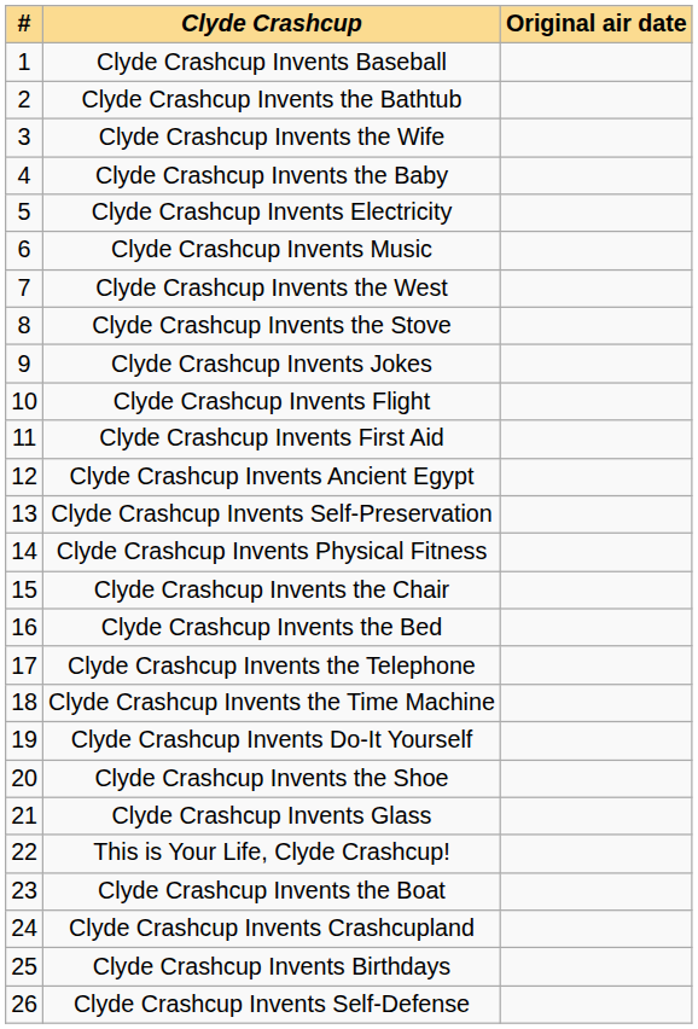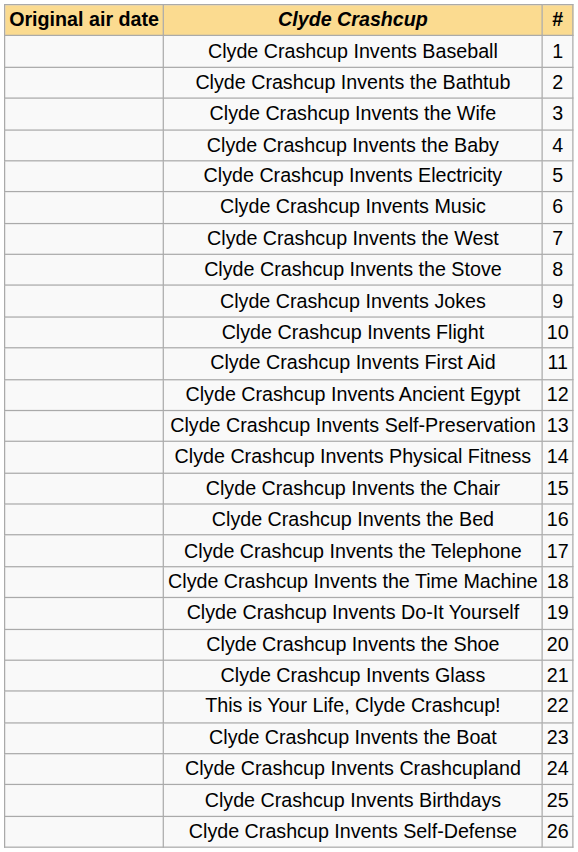 <table class="wikitable" style="text-align:center">
 <tr>
+<th style="background-color: #fbdb90">Original air date</th>
+<th style="background-color: #fbdb90"><em>Clyde Crashcup</em></th>
 <th style="background-color: #fbdb90">#</th>
-<th style="background-color: #fbdb90"><em>Clyde Crashcup</em></th>
-<th style="background-color: #fbdb90">Original air date</th>
 </tr>
 <tr>
+<td></td>
+<td>Clyde Crashcup Invents Baseball</td>
 <td>1</td>
-<td>Clyde Crashcup Invents Baseball</td>
-<td></td>
 </tr>
 <tr>
+<td></td>
+<td>Clyde Crashcup Invents the Bathtub</td>
 <td>2</td>
-<td>Clyde Crashcup Invents the Bathtub</td>
-<td></td>
 </tr>
 <tr>
+<td></td>
+<td>Clyde Crashcup Invents the Wife</td>
 <td>3</td>
-<td>Clyde Crashcup Invents the Wife</td>
-<td></td>
 </tr>
 <tr>
+<td></td>
+<td>Clyde Crashcup Invents the Baby</td>
 <td>4</td>
-<td>Clyde Crashcup Invents the Baby</td>
-<td></td>
 </tr>
 <tr>
+<td></td>
+<td>Clyde Crashcup Invents Electricity</td>
 <td>5</td>
-<td>Clyde Crashcup Invents Electricity</td>
-<td></td>
 </tr>
 <tr>
+<td></td>
+<td>Clyde Crashcup Invents Music</td>
 <td>6</td>
-<td>Clyde Crashcup Invents Music</td>
-<td></td>
 </tr>
 <tr>
+<td></td>
+<td>Clyde Crashcup Invents the West</td>
 <td>7</td>
-<td>Clyde Crashcup Invents the West</td>
-<td></td>
 </tr>
 <tr>
+<td></td>
+<td>Clyde Crashcup Invents the Stove</td>
 <td>8</td>
-<td>Clyde Crashcup Invents the Stove</td>
-<td></td>
 </tr>
 <tr>
+<td></td>
+<td>Clyde Crashcup Invents Jokes</td>
 <td>9</td>
-<td>Clyde Crashcup Invents Jokes</td>
-<td></td>
 </tr>
 <tr>
+<td></td>
+<td>Clyde Crashcup Invents Flight</td>
 <td>10</td>
-<td>Clyde Crashcup Invents Flight</td>
-<td></td>
 </tr>
 <tr>
+<td></td>
+<td>Clyde Crashcup Invents First Aid</td>
 <td>11</td>
-<td>Clyde Crashcup Invents First Aid</td>
-<td></td>
 </tr>
 <tr>
+<td></td>
+<td>Clyde Crashcup Invents Ancient Egypt</td>
 <td>12</td>
-<td>Clyde Crashcup Invents Ancient Egypt</td>
-<td></td>
 </tr>
 <tr>
+<td></td>
+<td>Clyde Crashcup Invents Self-Preservation</td>
 <td>13</td>
-<td>Clyde Crashcup Invents Self-Preservation</td>
-<td></td>
 </tr>
 <tr>
+<td></td>
+<td>Clyde Crashcup Invents Physical Fitness</td>
 <td>14</td>
-<td>Clyde Crashcup Invents Physical Fitness</td>
-<td></td>
 </tr>
 <tr>
+<td></td>
+<td>Clyde Crashcup Invents the Chair</td>
 <td>15</td>
-<td>Clyde Crashcup Invents the Chair</td>
-<td></td>
 </tr>
 <tr>
+<td></td>
+<td>Clyde Crashcup Invents the Bed</td>
 <td>16</td>
-<td>Clyde Crashcup Invents the Bed</td>
-<td></td>
 </tr>
 <tr>
+<td></td>
+<td>Clyde Crashcup Invents the Telephone</td>
 <td>17</td>
-<td>Clyde Crashcup Invents the Telephone</td>
-<td></td>
 </tr>
 <tr>
+<td></td>
+<td>Clyde Crashcup Invents the Time Machine</td>
 <td>18</td>
-<td>Clyde Crashcup Invents the Time Machine</td>
-<td></td>
 </tr>
 <tr>
+<td></td>
+<td>Clyde Crashcup Invents Do-It Yourself</td>
 <td>19</td>
-<td>Clyde Crashcup Invents Do-It Yourself</td>
-<td></td>
 </tr>
 <tr>
+<td></td>
+<td>Clyde Crashcup Invents the Shoe</td>
 <td>20</td>
-<td>Clyde Crashcup Invents the Shoe</td>
-<td></td>
 </tr>
 <tr>
+<td></td>
+<td>Clyde Crashcup Invents Glass</td>
 <td>21</td>
-<td>Clyde Crashcup Invents Glass</td>
-<td></td>
 </tr>
 <tr>
+<td></td>
+<td>This is Your Life, Clyde Crashcup!</td>
 <td>22</td>
-<td>This is Your Life, Clyde Crashcup!</td>
-<td></td>
 </tr>
 <tr>
+<td></td>
+<td>Clyde Crashcup Invents the Boat</td>
 <td>23</td>
-<td>Clyde Crashcup Invents the Boat</td>
-<td></td>
 </tr>
 <tr>
+<td></td>
+<td>Clyde Crashcup Invents Crashcupland</td>
 <td>24</td>
-<td>Clyde Crashcup Invents Crashcupland</td>
-<td></td>
 </tr>
 <tr>
+<td></td>
+<td>Clyde Crashcup Invents Birthdays</td>
 <td>25</td>
-<td>Clyde Crashcup Invents Birthdays</td>
-<td></td>
 </tr>
 <tr>
+<td></td>
+<td>Clyde Crashcup Invents Self-Defense</td>
 <td>26</td>
-<td>Clyde Crashcup Invents Self-Defense</td>
-<td></td>
 </tr>
 </table>
